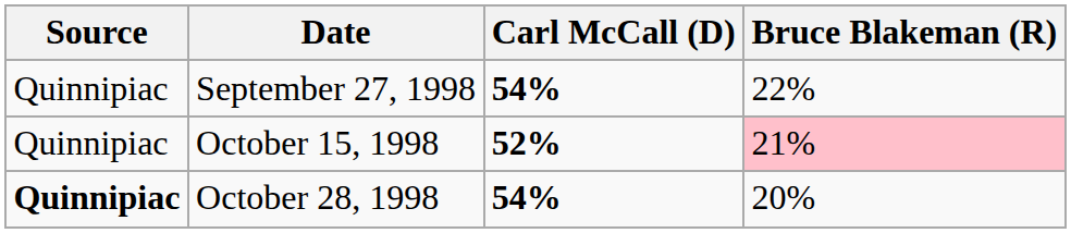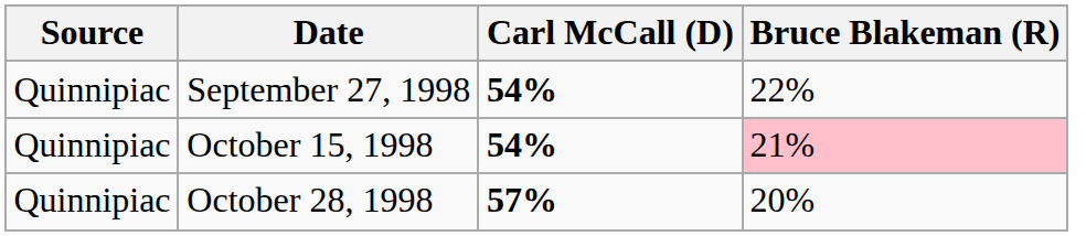 <table class="wikitable">
 <tr>
 <th>Source</th>
 <th>Date</th>
 <th>Carl McCall (D)</th>
 <th>Bruce Blakeman (R)</th>
 </tr>
 <tr>
 <td>Quinnipiac</td>
 <td>September 27, 1998</td>
 <td><strong>54%</strong></td>
 <td>22%</td>
 </tr>
 <tr>
 <td>Quinnipiac</td>
 <td>October 15, 1998</td>
-<td><strong>52%</strong></td>
+<td><strong>54%</strong></td>
 <td style="background: pink;">21%</td>
 </tr>
 <tr>
-<td><strong>Quinnipiac</strong></td>
+<td>Quinnipiac</td>
 <td>October 28, 1998</td>
-<td><strong>54%</strong></td>
+<td><strong>57%</strong></td>
 <td>20%</td>
 </tr>
 </table>
